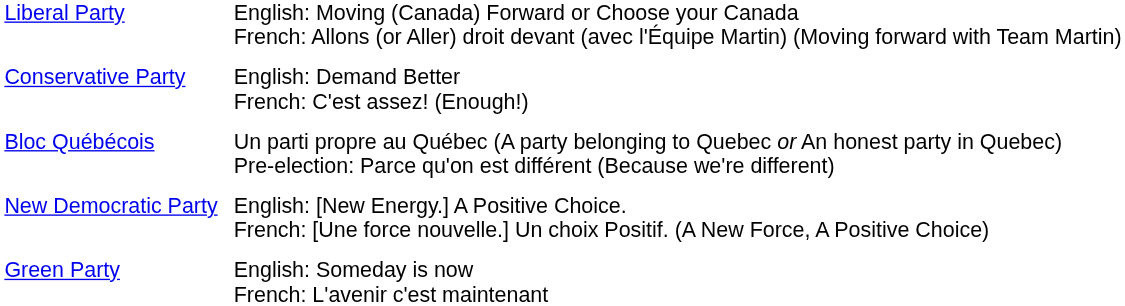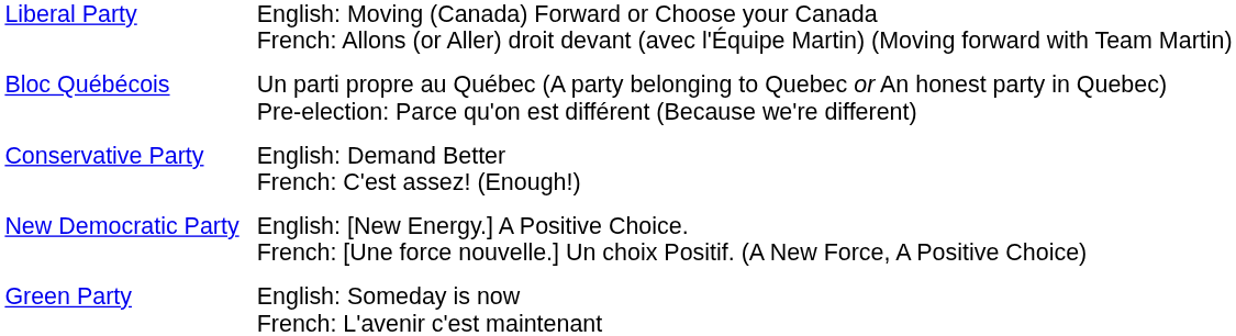 <table cellpadding="5">
 <tr valign="top">
 <td><a href='#'>Liberal Party</a></td>
 <td>English: Moving (Canada) Forward or Choose your Canada<br>French: Allons (or Aller) droit devant (avec l'Équipe Martin) (Moving forward with Team Martin)</td>
 </tr>
 <tr valign="top">
+<td><a href='#'>Bloc Québécois</a></td>
+<td>Un parti propre au Québec (A party belonging to Quebec <em>or</em> An honest party in Quebec) <br>Pre-election:  Parce qu'on est différent (Because we're different)</td>
+</tr>
+<tr valign="top">
 <td><a href='#'>Conservative Party</a></td>
 <td>English:  Demand Better<br> French:  C'est assez! (Enough!)</td>
-</tr>
-<tr valign="top">
-<td><a href='#'>Bloc Québécois</a></td>
-<td>Un parti propre au Québec (A party belonging to Quebec <em>or</em> An honest party in Quebec) <br>Pre-election:  Parce qu'on est différent (Because we're different)</td>
 </tr>
 <tr valign="top">
 <td><a href='#'>New Democratic Party</a></td>
 <td>English:  [New Energy.] A Positive Choice.<br>French:  [Une force nouvelle.] Un choix Positif. (A New Force, A Positive Choice)</td>
 </tr>
 <tr valign="top">
 <td><a href='#'>Green Party</a></td>
 <td>English:  Someday is now<br>French:  L'avenir c'est maintenant</td>
 </tr>
 </table>
